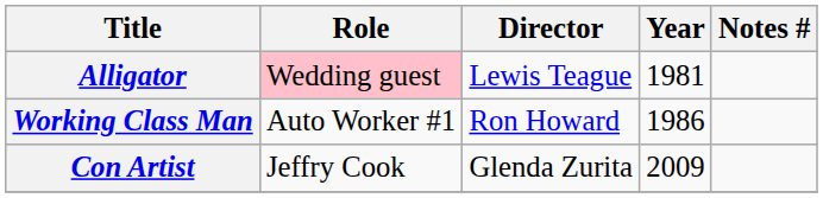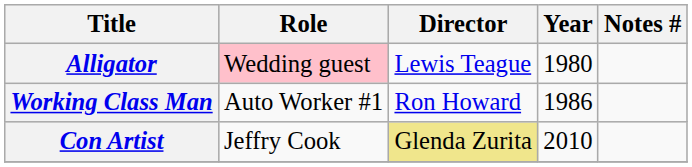 <table class="wikitable plainrowheaders sortable">
 <tr>
 <th scope="col">Title</th>
 <th scope="col">Role</th>
 <th scope="col">Director</th>
 <th scope="col">Year</th>
 <th scope="col" class="unsortable">Notes #</th>
 </tr>
 <tr>
 <th scope="row"><em><a href='#'>Alligator</a></em></th>
 <td style="background: pink;">Wedding guest</td>
 <td><a href='#'>Lewis Teague</a></td>
-<td>1981</td>
+<td>1980</td>
 <td></td>
 </tr>
 <tr>
 <th scope="row"><em><a href='#'>Working Class Man</a></em></th>
 <td>Auto Worker #1</td>
 <td><a href='#'>Ron Howard</a></td>
 <td>1986</td>
 <td></td>
 </tr>
 <tr>
 <th scope="row"><em><a href='#'>Con Artist</a></em></th>
 <td>Jeffry Cook</td>
-<td>Glenda Zurita</td>
-<td>2009</td>
+<td style="background: khaki;">Glenda Zurita</td>
+<td>2010</td>
 <td></td>
 </tr>
 <tr>
 </tr>
 </table>
